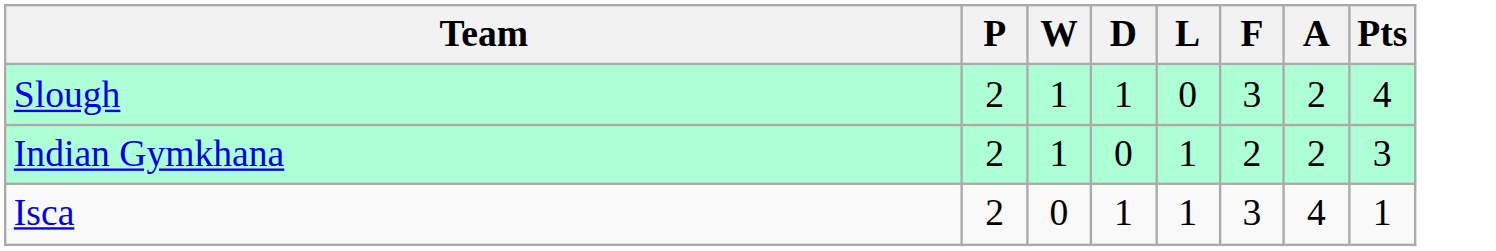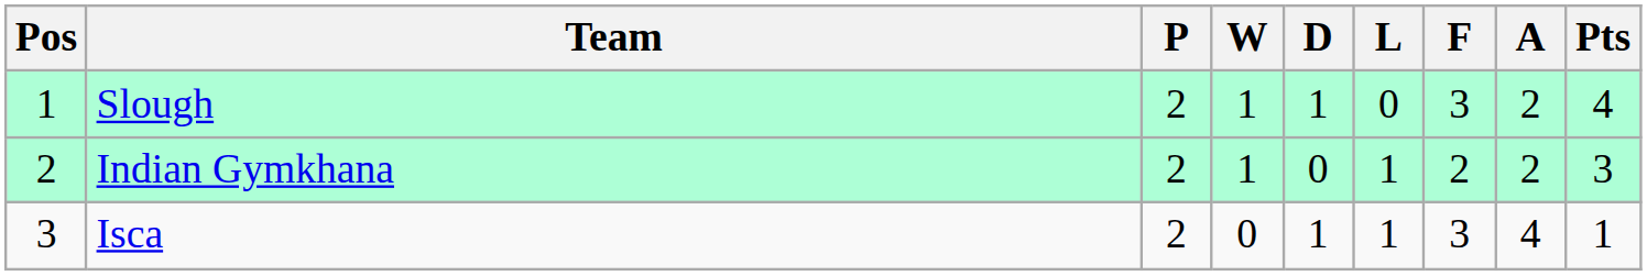 <table class="wikitable" style="font-size: 100%">
 <tr>
+<th width=20>Pos</th>
 <th width=400>Team</th>
 <th width=20>P</th>
 <th width=20>W</th>
 <th width=20>D</th>
 <th width=20>L</th>
 <th width=20>F</th>
 <th width=20>A</th>
 <th width=20>Pts</th>
 </tr>
 <tr align=center style="background: #ADFFD6;">
+<td>1</td>
 <td align="left"><a href='#'>Slough</a></td>
 <td>2</td>
 <td>1</td>
 <td>1</td>
 <td>0</td>
 <td>3</td>
 <td>2</td>
 <td>4</td>
 </tr>
 <tr align=center style="background: #ADFFD6;">
+<td>2</td>
 <td align="left"><a href='#'>Indian Gymkhana</a></td>
 <td>2</td>
 <td>1</td>
 <td>0</td>
 <td>1</td>
 <td>2</td>
 <td>2</td>
 <td>3</td>
 </tr>
 <tr align=center>
+<td>3</td>
 <td align="left"><a href='#'>Isca</a></td>
 <td>2</td>
 <td>0</td>
 <td>1</td>
 <td>1</td>
 <td>3</td>
 <td>4</td>
 <td>1</td>
 </tr>
 </table>
